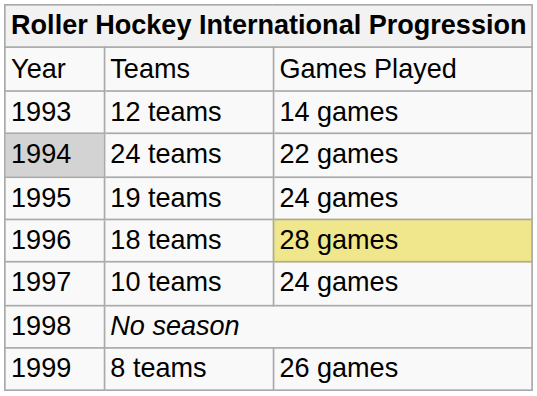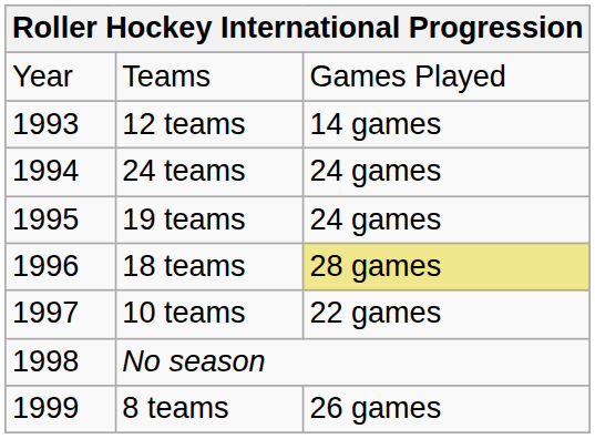 <table class="wikitable"   margin:0 1em 1em; font-size:95%; text-align:center;">
 <tr>
 <th colspan=3>Roller Hockey International Progression</th>
 </tr>
 <tr>
 <td>Year</td>
 <td>Teams</td>
 <td>Games Played</td>
 </tr>
 <tr>
 <td>1993</td>
 <td>12 teams</td>
 <td>14 games</td>
 </tr>
 <tr>
-<td style="background: lightgrey;">1994</td>
+<td>1994</td>
 <td>24 teams</td>
-<td>22 games</td>
+<td>24 games</td>
 </tr>
 <tr>
 <td>1995</td>
 <td>19 teams</td>
 <td>24 games</td>
 </tr>
 <tr>
 <td>1996</td>
 <td>18 teams</td>
 <td style="background: khaki;">28 games</td>
 </tr>
 <tr>
 <td>1997</td>
 <td>10 teams</td>
-<td>24 games</td>
+<td>22 games</td>
 </tr>
 <tr>
 <td>1998</td>
 <td colspan=2><em>No season</em></td>
 </tr>
 <tr>
 <td>1999</td>
 <td>8 teams</td>
 <td>26 games</td>
 </tr>
 </table>
